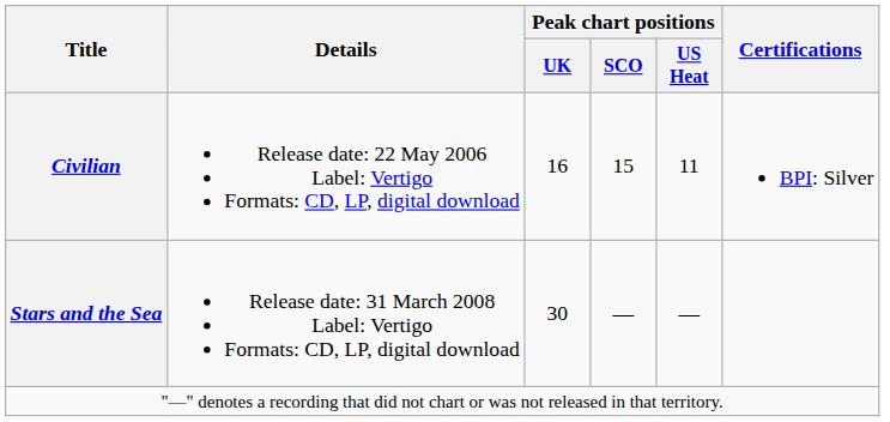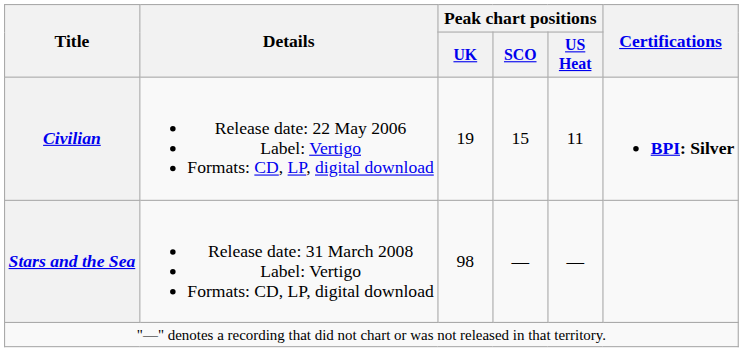 <table class="wikitable plainrowheaders" style="text-align:center;">
 <tr>
 <th scope="col" rowspan="2">Title</th>
 <th scope="col" rowspan="2">Details</th>
 <th scope="col" colspan="3">Peak chart positions</th>
 <th scope="col" rowspan="2"><a href='#'>Certifications</a></th>
 </tr>
 <tr>
 <th scope="col" style="width:3em;font-size:90%;"><a href='#'>UK</a><br></th>
 <th scope="col" style="width:3em;font-size:90%;"><a href='#'>SCO</a><br></th>
 <th scope="col" style="width:3em;font-size:90%;"><a href='#'>US Heat</a><br></th>
 </tr>
 <tr>
 <th scope="row"><em><a href='#'>Civilian</a></em></th>
 <td><br><ul><li>Release date: 22 May 2006</li><li>Label: <a href='#'>Vertigo</a></li><li>Formats: <a href='#'>CD</a>, <a href='#'>LP</a>, <a href='#'>digital download</a></li></ul></td>
-<td>16</td>
+<td>19</td>
 <td>15</td>
 <td>11</td>
-<td><br><ul><li><a href='#'>BPI</a>: Silver</li></ul></td>
+<td><strong><br><ul><li><a href='#'>BPI</a>: Silver</li></ul></strong></td>
 </tr>
 <tr>
 <th scope="row"><em><a href='#'>Stars and the Sea</a></em></th>
 <td><br><ul><li>Release date: 31 March 2008</li><li>Label: Vertigo</li><li>Formats: CD, LP, digital download</li></ul></td>
-<td>30</td>
+<td>98</td>
 <td>—</td>
 <td>—</td>
 <td></td>
 </tr>
 <tr>
 <td colspan="10" style="font-size:85%">"—" denotes a recording that did not chart or was not released in that territory.</td>
 </tr>
 </table>
